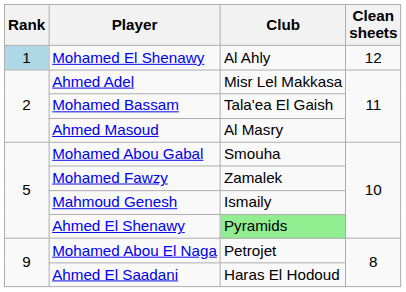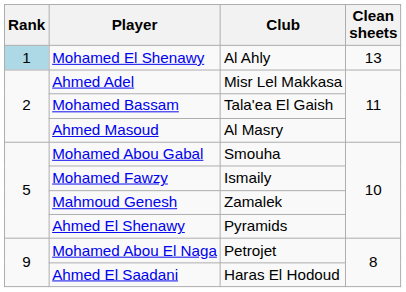 <table class=wikitable style="text-align:center">
 <tr>
 <th>Rank</th>
 <th>Player</th>
 <th>Club</th>
 <th>Clean<br>sheets</th>
 </tr>
 <tr>
 <td style="background: lightblue;">1</td>
 <td align=left> <a href='#'>Mohamed El Shenawy</a></td>
 <td align=left>Al Ahly</td>
-<td>12</td>
+<td>13</td>
 </tr>
 <tr>
 <td rowspan=3>2</td>
 <td align=left> <a href='#'>Ahmed Adel</a></td>
 <td align=left>Misr Lel Makkasa</td>
 <td rowspan=3>11</td>
 </tr>
 <tr>
 <td align=left> <a href='#'>Mohamed Bassam</a></td>
 <td align=left>Tala'ea El Gaish</td>
 </tr>
 <tr>
 <td align=left> <a href='#'>Ahmed Masoud</a></td>
 <td align=left>Al Masry</td>
 </tr>
 <tr>
 <td rowspan=4>5</td>
 <td align=left> <a href='#'>Mohamed Abou Gabal</a></td>
 <td align=left>Smouha</td>
 <td rowspan=4>10</td>
 </tr>
 <tr>
 <td align=left> <a href='#'>Mohamed Fawzy</a></td>
+<td align=left>Ismaily</td>
+</tr>
+<tr>
+<td align=left> <a href='#'>Mahmoud Genesh</a></td>
 <td align=left>Zamalek</td>
 </tr>
 <tr>
-<td align=left> <a href='#'>Mahmoud Genesh</a></td>
-<td align=left>Ismaily</td>
-</tr>
-<tr>
 <td align=left> <a href='#'>Ahmed El Shenawy</a></td>
-<td align=left style="background: lightgreen;">Pyramids</td>
+<td align=left>Pyramids</td>
 </tr>
 <tr>
 <td rowspan=2>9</td>
 <td align=left> <a href='#'>Mohamed Abou El Naga</a></td>
 <td align=left>Petrojet</td>
 <td rowspan=2>8</td>
 </tr>
 <tr>
 <td align=left> <a href='#'>Ahmed El Saadani</a></td>
 <td align=left>Haras El Hodoud</td>
 </tr>
 </table>
